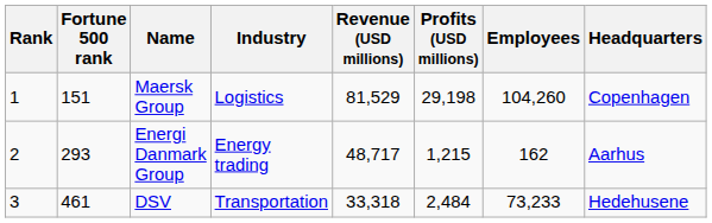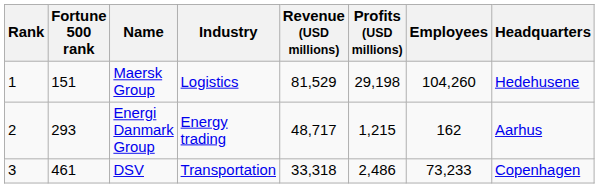 <table class="wikitable sortable">
 <tr>
 <th>Rank</th>
 <th>Fortune 500<br>rank</th>
 <th>Name</th>
 <th>Industry</th>
 <th>Revenue<br><small>(USD millions)</small></th>
 <th>Profits<br><small>(USD millions)</small></th>
 <th>Employees</th>
 <th>Headquarters</th>
 </tr>
 <tr>
 <td>1</td>
 <td>151</td>
 <td><a href='#'>Maersk Group</a></td>
 <td><a href='#'>Logistics</a></td>
 <td style="text-align:center;">81,529</td>
 <td style="text-align:center;">29,198</td>
 <td style="text-align:center;">104,260</td>
-<td><a href='#'>Copenhagen</a></td>
+<td><a href='#'>Hedehusene</a></td>
 </tr>
 <tr>
 <td>2</td>
 <td>293</td>
 <td><a href='#'>Energi Danmark Group</a></td>
 <td><a href='#'>Energy trading</a></td>
 <td style="text-align:center;">48,717</td>
 <td style="text-align:center;">1,215</td>
 <td style="text-align:center;">162</td>
 <td><a href='#'>Aarhus</a></td>
 </tr>
 <tr>
 <td>3</td>
 <td>461</td>
 <td><a href='#'>DSV</a></td>
 <td><a href='#'>Transportation</a></td>
 <td style="text-align:center;">33,318</td>
-<td style="text-align:center;">2,484</td>
+<td style="text-align:center;">2,486</td>
 <td style="text-align:center;">73,233</td>
-<td><a href='#'>Hedehusene</a></td>
+<td><a href='#'>Copenhagen</a></td>
 </tr>
 </table>
